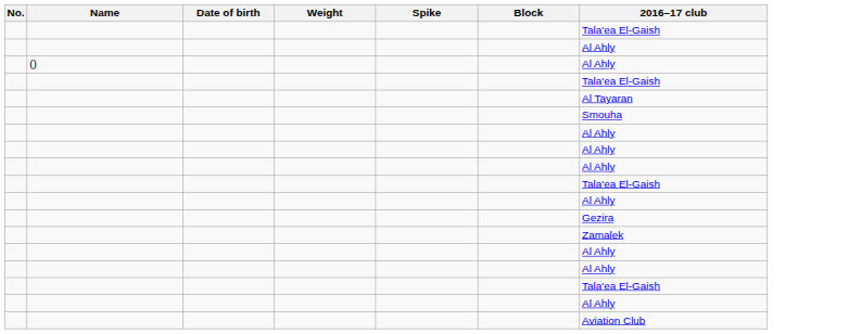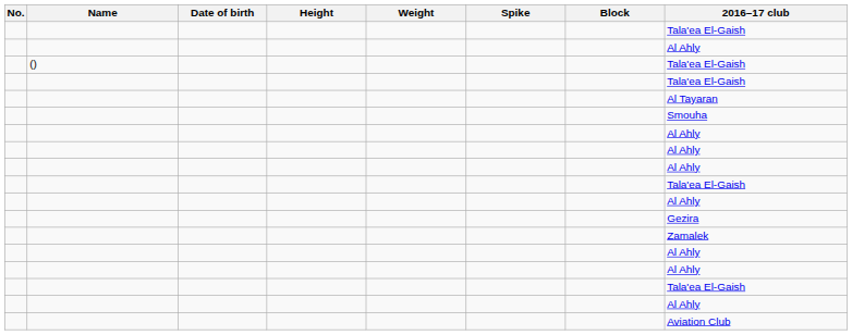 <table class="wikitable sortable" style="font-size:100%; text-align:center;">
 <tr>
 <th>No.</th>
 <th style="width:14em">Name</th>
 <th style="width:8em">Date of birth</th>
+<th style="width:9em">Height</th>
 <th style="width:9em">Weight</th>
 <th style="width:9em">Spike</th>
 <th style="width:9em">Block</th>
 <th style="width:17em">2016–17 club</th>
 </tr>
 <tr>
 <td></td>
 <td style="text-align:left;"></td>
 <td style="text-align:right;"></td>
 <td></td>
 <td></td>
 <td></td>
+<td></td>
 <td style="text-align:left;"> <a href='#'>Tala'ea El-Gaish</a></td>
 </tr>
 <tr>
 <td></td>
 <td style="text-align:left;"></td>
 <td style="text-align:right;"></td>
+<td></td>
 <td></td>
 <td></td>
 <td></td>
 <td style="text-align:left;"> <a href='#'>Al Ahly</a></td>
 </tr>
 <tr>
 <td></td>
 <td style="text-align:left;"> ()</td>
 <td style="text-align:right;"></td>
 <td></td>
 <td></td>
 <td></td>
-<td style="text-align:left;"> <a href='#'>Al Ahly</a></td>
+<td></td>
+<td style="text-align:left;"> <a href='#'>Tala'ea El-Gaish</a></td>
 </tr>
 <tr>
 <td></td>
 <td style="text-align:left;"></td>
 <td style="text-align:right;"></td>
+<td></td>
 <td></td>
 <td></td>
 <td></td>
 <td style="text-align:left;"> <a href='#'>Tala'ea El-Gaish</a></td>
 </tr>
 <tr>
 <td></td>
 <td style="text-align:left;"></td>
 <td style="text-align:right;"></td>
 <td></td>
 <td></td>
 <td></td>
+<td></td>
 <td style="text-align:left;"> <a href='#'>Al Tayaran</a></td>
 </tr>
 <tr>
 <td></td>
 <td style="text-align:left;"></td>
 <td style="text-align:right;"></td>
+<td></td>
 <td></td>
 <td></td>
 <td></td>
 <td style="text-align:left;"> <a href='#'>Smouha</a></td>
 </tr>
 <tr>
 <td></td>
 <td style="text-align:left;"></td>
 <td style="text-align:right;"></td>
 <td></td>
 <td></td>
 <td></td>
+<td></td>
 <td style="text-align:left;"> <a href='#'>Al Ahly</a></td>
 </tr>
 <tr>
 <td></td>
 <td style="text-align:left;"></td>
 <td style="text-align:right;"></td>
+<td></td>
 <td></td>
 <td></td>
 <td></td>
 <td style="text-align:left;"> <a href='#'>Al Ahly</a></td>
 </tr>
 <tr>
 <td></td>
 <td style="text-align:left;"></td>
 <td style="text-align:right;"></td>
 <td></td>
 <td></td>
 <td></td>
+<td></td>
 <td style="text-align:left;"> <a href='#'>Al Ahly</a></td>
 </tr>
 <tr>
 <td></td>
 <td style="text-align:left;"></td>
 <td style="text-align:right;"></td>
+<td></td>
 <td></td>
 <td></td>
 <td></td>
 <td style="text-align:left;"> <a href='#'>Tala'ea El-Gaish</a></td>
 </tr>
 <tr>
 <td></td>
 <td style="text-align:left;"></td>
 <td style="text-align:right;"></td>
 <td></td>
 <td></td>
 <td></td>
+<td></td>
 <td style="text-align:left;"> <a href='#'>Al Ahly</a></td>
 </tr>
 <tr>
 <td></td>
 <td style="text-align:left;"></td>
 <td style="text-align:right;"></td>
+<td></td>
 <td></td>
 <td></td>
 <td></td>
 <td style="text-align:left;"> <a href='#'>Gezira</a></td>
 </tr>
 <tr>
 <td></td>
 <td style="text-align:left;"></td>
 <td style="text-align:right;"></td>
 <td></td>
 <td></td>
 <td></td>
+<td></td>
 <td style="text-align:left;"> <a href='#'>Zamalek</a></td>
 </tr>
 <tr>
 <td></td>
 <td style="text-align:left;"></td>
 <td style="text-align:right;"></td>
+<td></td>
 <td></td>
 <td></td>
 <td></td>
 <td style="text-align:left;"> <a href='#'>Al Ahly</a></td>
 </tr>
 <tr>
 <td></td>
 <td style="text-align:left;"></td>
 <td style="text-align:right;"></td>
 <td></td>
 <td></td>
 <td></td>
+<td></td>
 <td style="text-align:left;"> <a href='#'>Al Ahly</a></td>
 </tr>
 <tr>
 <td></td>
 <td style="text-align:left;"></td>
 <td style="text-align:right;"></td>
+<td></td>
 <td></td>
 <td></td>
 <td></td>
 <td style="text-align:left;"> <a href='#'>Tala'ea El-Gaish</a></td>
 </tr>
 <tr>
 <td></td>
 <td style="text-align:left;"></td>
 <td style="text-align:right;"></td>
 <td></td>
 <td></td>
 <td></td>
+<td></td>
 <td style="text-align:left;"> <a href='#'>Al Ahly</a></td>
 </tr>
 <tr>
 <td></td>
 <td style="text-align:left;"></td>
 <td style="text-align:right;"></td>
 <td></td>
 <td></td>
 <td></td>
+<td></td>
 <td style="text-align:left;"> <a href='#'>Aviation Club</a></td>
 </tr>
 </table>
